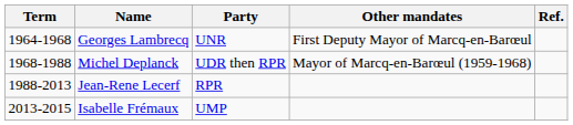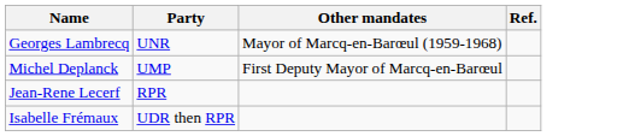 <table class="wikitable">
 <tr>
-<th>Term</th>
 <th>Name</th>
 <th>Party</th>
 <th>Other mandates</th>
 <th>Ref.</th>
 </tr>
 <tr>
-<td>1964-1968</td>
 <td><a href='#'>Georges Lambrecq</a></td>
 <td><a href='#'>UNR</a></td>
+<td>Mayor of Marcq-en-Barœul (1959-1968)</td>
+<td></td>
+</tr>
+<tr>
+<td><a href='#'>Michel Deplanck</a></td>
+<td><a href='#'>UMP</a></td>
 <td>First Deputy Mayor of Marcq-en-Barœul</td>
 <td></td>
 </tr>
 <tr>
-<td>1968-1988</td>
-<td><a href='#'>Michel Deplanck</a></td>
-<td><a href='#'>UDR</a> then <a href='#'>RPR</a></td>
-<td>Mayor of Marcq-en-Barœul (1959-1968)</td>
-<td></td>
-</tr>
-<tr>
-<td>1988-2013</td>
 <td><a href='#'>Jean-Rene Lecerf</a></td>
 <td><a href='#'>RPR</a></td>
 <td></td>
 <td></td>
 </tr>
 <tr>
-<td>2013-2015</td>
 <td><a href='#'>Isabelle Frémaux</a></td>
-<td><a href='#'>UMP</a></td>
+<td><a href='#'>UDR</a> then <a href='#'>RPR</a></td>
 <td></td>
 <td></td>
 </tr>
 </table>
